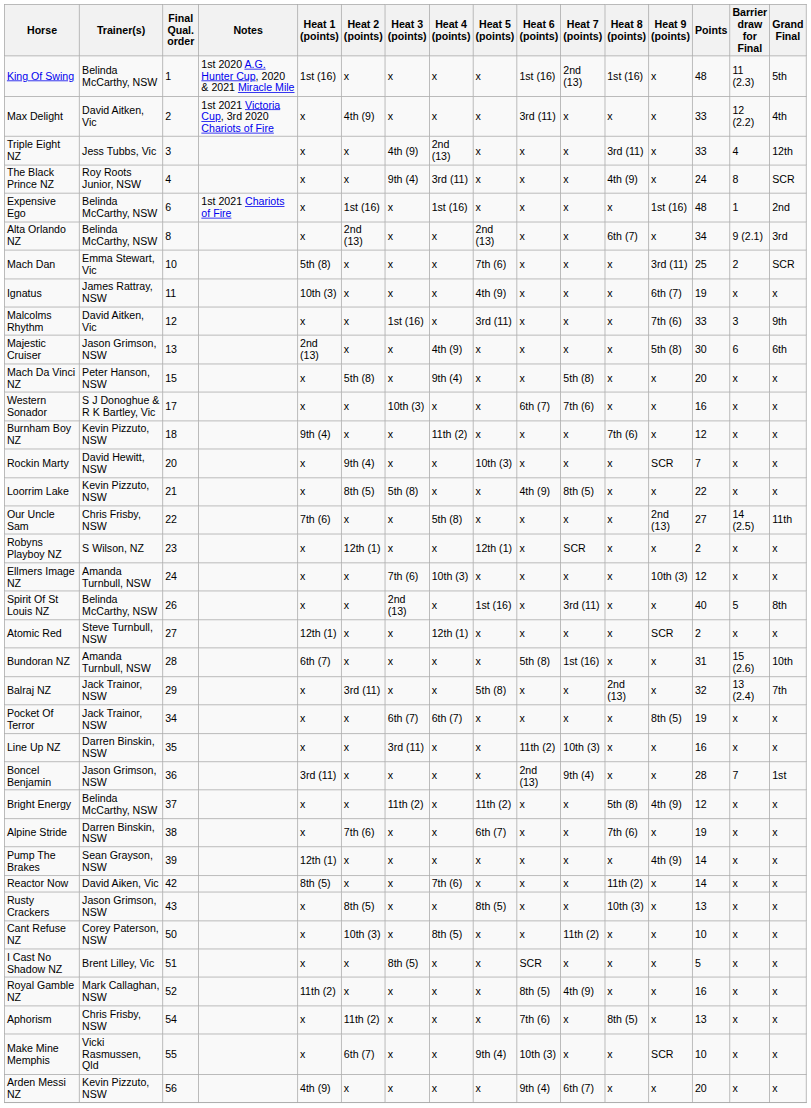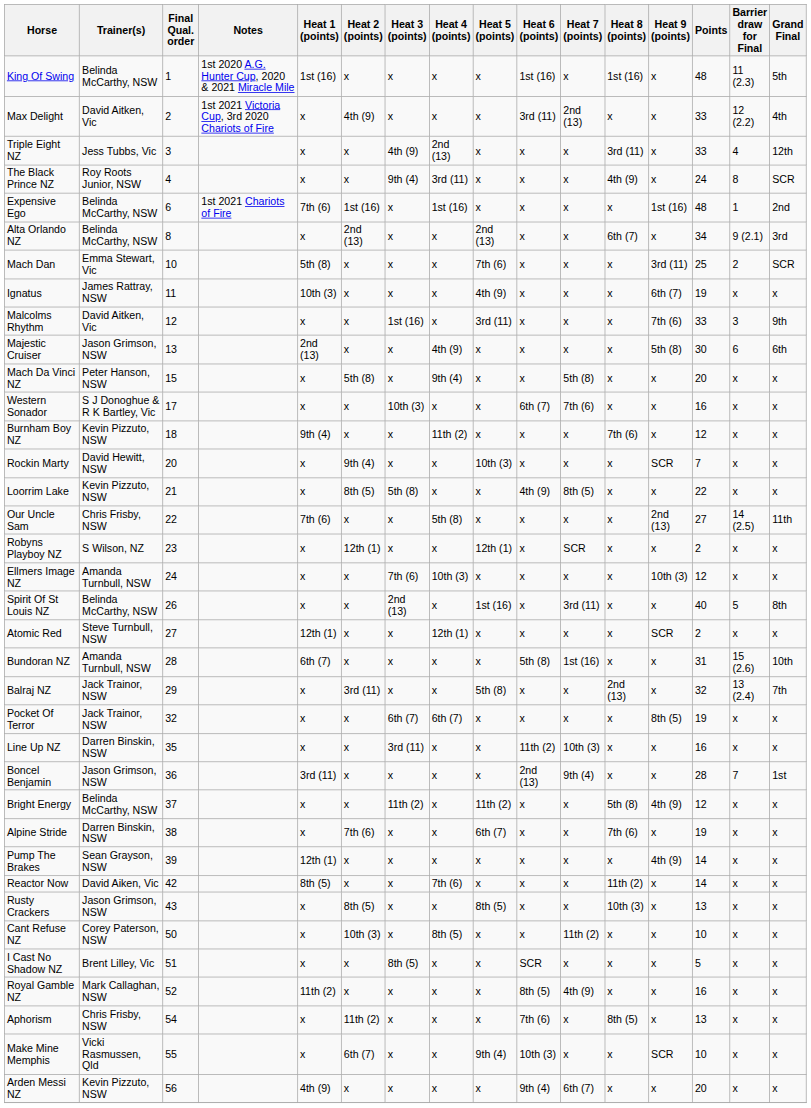 <table class="wikitable sortable" style="font-size:85%">
 <tr>
 <th width="90px">Horse <br></th>
 <th width="100px">Trainer(s)<br></th>
 <th width="40px">Final Qual. order<br></th>
 <th width="120px">Notes<br></th>
 <th width="25px">Heat 1 (points)<br></th>
 <th width="25px">Heat 2 (points)<br></th>
 <th width="25px">Heat 3 (points)<br></th>
 <th width="25px">Heat 4 (points)<br></th>
 <th width="25px">Heat 5 (points)<br></th>
 <th width="25px">Heat 6 (points)<br></th>
 <th width="35px">Heat 7 (points)<br></th>
 <th width="35px">Heat 8 (points)<br></th>
 <th width="35px">Heat 9 (points)<br></th>
 <th width="35px">Points<br></th>
 <th width="35px">Barrier draw for Final<br></th>
 <th width="35px">Grand Final</th>
 </tr>
 <tr>
 <td><a href='#'>King Of Swing</a></td>
 <td>Belinda McCarthy, NSW</td>
 <td>1</td>
 <td>1st 2020 <a href='#'>A.G. Hunter Cup</a>, 2020 & 2021 <a href='#'>Miracle Mile</a></td>
 <td>1st (16)</td>
 <td>x</td>
 <td>x</td>
 <td>x</td>
 <td>x</td>
 <td>1st (16)</td>
-<td>2nd (13)</td>
+<td>x</td>
 <td>1st (16)</td>
 <td>x</td>
 <td>48</td>
 <td>11 (2.3)</td>
 <td>5th</td>
 </tr>
 <tr>
 <td>Max Delight</td>
 <td>David Aitken, Vic</td>
 <td>2</td>
 <td>1st 2021 <a href='#'>Victoria Cup</a>, 3rd 2020 <a href='#'>Chariots of Fire</a></td>
 <td>x</td>
 <td>4th (9)</td>
 <td>x</td>
 <td>x</td>
 <td>x</td>
 <td>3rd (11)</td>
-<td>x</td>
+<td>2nd (13)</td>
 <td>x</td>
 <td>x</td>
 <td>33</td>
 <td>12 (2.2)</td>
 <td>4th</td>
 </tr>
 <tr>
 <td>Triple Eight NZ</td>
 <td>Jess Tubbs, Vic</td>
 <td>3</td>
 <td></td>
 <td>x</td>
 <td>x</td>
 <td>4th (9)</td>
 <td>2nd (13)</td>
 <td>x</td>
 <td>x</td>
 <td>x</td>
 <td>3rd (11)</td>
 <td>x</td>
 <td>33</td>
 <td>4</td>
 <td>12th</td>
 </tr>
 <tr>
 <td>The Black Prince NZ</td>
 <td>Roy Roots Junior, NSW</td>
 <td>4</td>
 <td></td>
 <td>x</td>
 <td>x</td>
 <td>9th (4)</td>
 <td>3rd (11)</td>
 <td>x</td>
 <td>x</td>
 <td>x</td>
 <td>4th (9)</td>
 <td>x</td>
 <td>24</td>
 <td>8</td>
 <td>SCR</td>
 </tr>
 <tr>
 <td>Expensive Ego</td>
 <td>Belinda McCarthy, NSW</td>
 <td>6</td>
 <td>1st 2021 <a href='#'>Chariots of Fire</a></td>
-<td>x</td>
+<td>7th (6)</td>
 <td>1st (16)</td>
 <td>x</td>
 <td>1st (16)</td>
 <td>x</td>
 <td>x</td>
 <td>x</td>
 <td>x</td>
 <td>1st (16)</td>
 <td>48</td>
 <td>1</td>
 <td>2nd</td>
 </tr>
 <tr>
 <td>Alta Orlando NZ</td>
 <td>Belinda McCarthy, NSW</td>
 <td>8</td>
 <td></td>
 <td>x</td>
 <td>2nd (13)</td>
 <td>x</td>
 <td>x</td>
 <td>2nd (13)</td>
 <td>x</td>
 <td>x</td>
 <td>6th (7)</td>
 <td>x</td>
 <td>34</td>
 <td>9 (2.1)</td>
 <td>3rd</td>
 </tr>
 <tr>
 <td>Mach Dan</td>
 <td>Emma Stewart, Vic</td>
 <td>10</td>
 <td></td>
 <td>5th (8)</td>
 <td>x</td>
 <td>x</td>
 <td>x</td>
 <td>7th (6)</td>
 <td>x</td>
 <td>x</td>
 <td>x</td>
 <td>3rd (11)</td>
 <td>25</td>
 <td>2</td>
 <td>SCR</td>
 </tr>
 <tr>
 <td>Ignatus</td>
 <td>James Rattray, NSW</td>
 <td>11</td>
 <td></td>
 <td>10th (3)</td>
 <td>x</td>
 <td>x</td>
 <td>x</td>
 <td>4th (9)</td>
 <td>x</td>
 <td>x</td>
 <td>x</td>
 <td>6th (7)</td>
 <td>19</td>
 <td>x</td>
 <td>x</td>
 </tr>
 <tr>
 <td>Malcolms Rhythm</td>
 <td>David Aitken, Vic</td>
 <td>12</td>
 <td></td>
 <td>x</td>
 <td>x</td>
 <td>1st (16)</td>
 <td>x</td>
 <td>3rd (11)</td>
 <td>x</td>
 <td>x</td>
 <td>x</td>
 <td>7th (6)</td>
 <td>33</td>
 <td>3</td>
 <td>9th</td>
 </tr>
 <tr>
 <td>Majestic Cruiser</td>
 <td>Jason Grimson, NSW</td>
 <td>13</td>
 <td></td>
 <td>2nd (13)</td>
 <td>x</td>
 <td>x</td>
 <td>4th (9)</td>
 <td>x</td>
 <td>x</td>
 <td>x</td>
 <td>x</td>
 <td>5th (8)</td>
 <td>30</td>
 <td>6</td>
 <td>6th</td>
 </tr>
 <tr>
 <td>Mach Da Vinci NZ</td>
 <td>Peter Hanson, NSW</td>
 <td>15</td>
 <td></td>
 <td>x</td>
 <td>5th (8)</td>
 <td>x</td>
 <td>9th (4)</td>
 <td>x</td>
 <td>x</td>
 <td>5th (8)</td>
 <td>x</td>
 <td>x</td>
 <td>20</td>
 <td>x</td>
 <td>x</td>
 </tr>
 <tr>
 <td>Western Sonador</td>
 <td>S J Donoghue & R K Bartley, Vic</td>
 <td>17</td>
 <td></td>
 <td>x</td>
 <td>x</td>
 <td>10th (3)</td>
 <td>x</td>
 <td>x</td>
 <td>6th (7)</td>
 <td>7th (6)</td>
 <td>x</td>
 <td>x</td>
 <td>16</td>
 <td>x</td>
 <td>x</td>
 </tr>
 <tr>
 <td>Burnham Boy NZ</td>
 <td>Kevin Pizzuto, NSW</td>
 <td>18</td>
 <td></td>
 <td>9th (4)</td>
 <td>x</td>
 <td>x</td>
 <td>11th (2)</td>
 <td>x</td>
 <td>x</td>
 <td>x</td>
 <td>7th (6)</td>
 <td>x</td>
 <td>12</td>
 <td>x</td>
 <td>x</td>
 </tr>
 <tr>
 <td>Rockin Marty</td>
 <td>David Hewitt, NSW</td>
 <td>20</td>
 <td></td>
 <td>x</td>
 <td>9th (4)</td>
 <td>x</td>
 <td>x</td>
 <td>10th (3)</td>
 <td>x</td>
 <td>x</td>
 <td>x</td>
 <td>SCR</td>
 <td>7</td>
 <td>x</td>
 <td>x</td>
 </tr>
 <tr>
 <td>Loorrim Lake</td>
 <td>Kevin Pizzuto, NSW</td>
 <td>21</td>
 <td></td>
 <td>x</td>
 <td>8th (5)</td>
 <td>5th (8)</td>
 <td>x</td>
 <td>x</td>
 <td>4th (9)</td>
 <td>8th (5)</td>
 <td>x</td>
 <td>x</td>
 <td>22</td>
 <td>x</td>
 <td>x</td>
 </tr>
 <tr>
 <td>Our Uncle Sam</td>
 <td>Chris Frisby, NSW</td>
 <td>22</td>
 <td></td>
 <td>7th (6)</td>
 <td>x</td>
 <td>x</td>
 <td>5th (8)</td>
 <td>x</td>
 <td>x</td>
 <td>x</td>
 <td>x</td>
 <td>2nd (13)</td>
 <td>27</td>
 <td>14 (2.5)</td>
 <td>11th</td>
 </tr>
 <tr>
 <td>Robyns Playboy NZ</td>
 <td>S Wilson, NZ</td>
 <td>23</td>
 <td></td>
 <td>x</td>
 <td>12th (1)</td>
 <td>x</td>
 <td>x</td>
 <td>12th (1)</td>
 <td>x</td>
 <td>SCR</td>
 <td>x</td>
 <td>x</td>
 <td>2</td>
 <td>x</td>
 <td>x</td>
 </tr>
 <tr>
 <td>Ellmers Image NZ</td>
 <td>Amanda Turnbull, NSW</td>
 <td>24</td>
 <td></td>
 <td>x</td>
 <td>x</td>
 <td>7th (6)</td>
 <td>10th (3)</td>
 <td>x</td>
 <td>x</td>
 <td>x</td>
 <td>x</td>
 <td>10th (3)</td>
 <td>12</td>
 <td>x</td>
 <td>x</td>
 </tr>
 <tr>
 <td>Spirit Of St Louis NZ</td>
 <td>Belinda McCarthy, NSW</td>
 <td>26</td>
 <td></td>
 <td>x</td>
 <td>x</td>
 <td>2nd (13)</td>
 <td>x</td>
 <td>1st (16)</td>
 <td>x</td>
 <td>3rd (11)</td>
 <td>x</td>
 <td>x</td>
 <td>40</td>
 <td>5</td>
 <td>8th</td>
 </tr>
 <tr>
 <td>Atomic Red</td>
 <td>Steve Turnbull, NSW</td>
 <td>27</td>
 <td></td>
 <td>12th (1)</td>
 <td>x</td>
 <td>x</td>
 <td>12th (1)</td>
 <td>x</td>
 <td>x</td>
 <td>x</td>
 <td>x</td>
 <td>SCR</td>
 <td>2</td>
 <td>x</td>
 <td>x</td>
 </tr>
 <tr>
 <td>Bundoran NZ</td>
 <td>Amanda Turnbull, NSW</td>
 <td>28</td>
 <td></td>
 <td>6th (7)</td>
 <td>x</td>
 <td>x</td>
 <td>x</td>
 <td>x</td>
 <td>5th (8)</td>
 <td>1st (16)</td>
 <td>x</td>
 <td>x</td>
 <td>31</td>
 <td>15 (2.6)</td>
 <td>10th</td>
 </tr>
 <tr>
 <td>Balraj NZ</td>
 <td>Jack Trainor, NSW</td>
 <td>29</td>
 <td></td>
 <td>x</td>
 <td>3rd (11)</td>
 <td>x</td>
 <td>x</td>
 <td>5th (8)</td>
 <td>x</td>
 <td>x</td>
 <td>2nd (13)</td>
 <td>x</td>
 <td>32</td>
 <td>13 (2.4)</td>
 <td>7th</td>
 </tr>
 <tr>
 <td>Pocket Of Terror</td>
 <td>Jack Trainor, NSW</td>
-<td>34</td>
+<td>32</td>
 <td></td>
 <td>x</td>
 <td>x</td>
 <td>6th (7)</td>
 <td>6th (7)</td>
 <td>x</td>
 <td>x</td>
 <td>x</td>
 <td>x</td>
 <td>8th (5)</td>
 <td>19</td>
 <td>x</td>
 <td>x</td>
 </tr>
 <tr>
 <td>Line Up NZ</td>
 <td>Darren Binskin, NSW</td>
 <td>35</td>
 <td></td>
 <td>x</td>
 <td>x</td>
 <td>3rd (11)</td>
 <td>x</td>
 <td>x</td>
 <td>11th (2)</td>
 <td>10th (3)</td>
 <td>x</td>
 <td>x</td>
 <td>16</td>
 <td>x</td>
 <td>x</td>
 </tr>
 <tr>
 <td>Boncel Benjamin</td>
 <td>Jason Grimson, NSW</td>
 <td>36</td>
 <td></td>
 <td>3rd (11)</td>
 <td>x</td>
 <td>x</td>
 <td>x</td>
 <td>x</td>
 <td>2nd (13)</td>
 <td>9th (4)</td>
 <td>x</td>
 <td>x</td>
 <td>28</td>
 <td>7</td>
 <td>1st</td>
 </tr>
 <tr>
 <td>Bright Energy</td>
 <td>Belinda McCarthy, NSW</td>
 <td>37</td>
 <td></td>
 <td>x</td>
 <td>x</td>
 <td>11th (2)</td>
 <td>x</td>
 <td>11th (2)</td>
 <td>x</td>
 <td>x</td>
 <td>5th (8)</td>
 <td>4th (9)</td>
 <td>12</td>
 <td>x</td>
 <td>x</td>
 </tr>
 <tr>
 <td>Alpine Stride</td>
 <td>Darren Binskin, NSW</td>
 <td>38</td>
 <td></td>
 <td>x</td>
 <td>7th (6)</td>
 <td>x</td>
 <td>x</td>
 <td>6th (7)</td>
 <td>x</td>
 <td>x</td>
 <td>7th (6)</td>
 <td>x</td>
 <td>19</td>
 <td>x</td>
 <td>x</td>
 </tr>
 <tr>
 <td>Pump The Brakes</td>
 <td>Sean Grayson, NSW</td>
 <td>39</td>
 <td></td>
 <td>12th (1)</td>
 <td>x</td>
 <td>x</td>
 <td>x</td>
 <td>x</td>
 <td>x</td>
 <td>x</td>
 <td>x</td>
 <td>4th (9)</td>
 <td>14</td>
 <td>x</td>
 <td>x</td>
 </tr>
 <tr>
 <td>Reactor Now</td>
 <td>David Aiken, Vic</td>
 <td>42</td>
 <td></td>
 <td>8th (5)</td>
 <td>x</td>
 <td>x</td>
 <td>7th (6)</td>
 <td>x</td>
 <td>x</td>
 <td>x</td>
 <td>11th (2)</td>
 <td>x</td>
 <td>14</td>
 <td>x</td>
 <td>x</td>
 </tr>
 <tr>
 <td>Rusty Crackers</td>
 <td>Jason Grimson, NSW</td>
 <td>43</td>
 <td></td>
 <td>x</td>
 <td>8th (5)</td>
 <td>x</td>
 <td>x</td>
 <td>8th (5)</td>
 <td>x</td>
 <td>x</td>
 <td>10th (3)</td>
 <td>x</td>
 <td>13</td>
 <td>x</td>
 <td>x</td>
 </tr>
 <tr>
 <td>Cant Refuse NZ</td>
 <td>Corey Paterson, NSW</td>
 <td>50</td>
 <td></td>
 <td>x</td>
 <td>10th (3)</td>
 <td>x</td>
 <td>8th (5)</td>
 <td>x</td>
 <td>x</td>
 <td>11th (2)</td>
 <td>x</td>
 <td>x</td>
 <td>10</td>
 <td>x</td>
 <td>x</td>
 </tr>
 <tr>
 <td>I Cast No Shadow NZ</td>
 <td>Brent Lilley, Vic</td>
 <td>51</td>
 <td></td>
 <td>x</td>
 <td>x</td>
 <td>8th (5)</td>
 <td>x</td>
 <td>x</td>
 <td>SCR</td>
 <td>x</td>
 <td>x</td>
 <td>x</td>
 <td>5</td>
 <td>x</td>
 <td>x</td>
 </tr>
 <tr>
 <td>Royal Gamble NZ</td>
 <td>Mark Callaghan, NSW</td>
 <td>52</td>
 <td></td>
 <td>11th (2)</td>
 <td>x</td>
 <td>x</td>
 <td>x</td>
 <td>x</td>
 <td>8th (5)</td>
 <td>4th (9)</td>
 <td>x</td>
 <td>x</td>
 <td>16</td>
 <td>x</td>
 <td>x</td>
 </tr>
 <tr>
 <td>Aphorism</td>
 <td>Chris Frisby, NSW</td>
 <td>54</td>
 <td></td>
 <td>x</td>
 <td>11th (2)</td>
 <td>x</td>
 <td>x</td>
 <td>x</td>
 <td>7th (6)</td>
 <td>x</td>
 <td>8th (5)</td>
 <td>x</td>
 <td>13</td>
 <td>x</td>
 <td>x</td>
 </tr>
 <tr>
 <td>Make Mine Memphis</td>
 <td>Vicki Rasmussen, Qld</td>
 <td>55</td>
 <td></td>
 <td>x</td>
 <td>6th (7)</td>
 <td>x</td>
 <td>x</td>
 <td>9th (4)</td>
 <td>10th (3)</td>
 <td>x</td>
 <td>x</td>
 <td>SCR</td>
 <td>10</td>
 <td>x</td>
 <td>x</td>
 </tr>
 <tr>
 <td>Arden Messi NZ</td>
 <td>Kevin Pizzuto, NSW</td>
 <td>56</td>
 <td></td>
 <td>4th (9)</td>
 <td>x</td>
 <td>x</td>
 <td x>x</td>
 <td>x</td>
 <td>9th (4)</td>
 <td>6th (7)</td>
 <td>x</td>
 <td>x</td>
 <td>20</td>
 <td>x</td>
 <td>x</td>
 </tr>
 <tr>
 </tr>
 </table>
